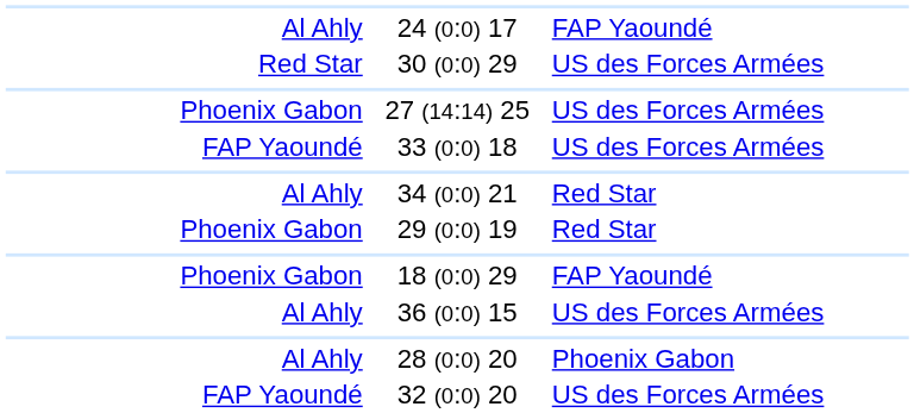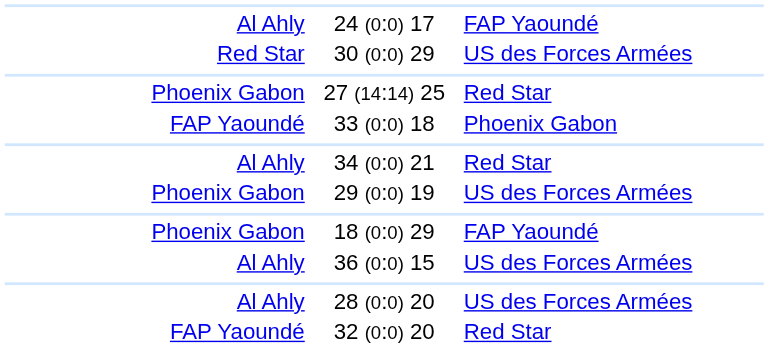 <table style="text-align:center" width=550>
 <tr>
 <th width=30%></th>
 <th width=15%></th>
 <th width=30%></th>
 </tr>
 <tr align="left" bgcolor=#D0E7FF>
 <td colspan=4></td>
 </tr>
 <tr>
 <td align="right"><a href='#'>Al Ahly</a> </td>
 <td>24 <small>(0</small>:<small>0)</small> 17</td>
 <td align=left> <a href='#'>FAP Yaoundé</a></td>
 </tr>
 <tr>
 <td align="right"><a href='#'>Red Star</a> </td>
 <td>30 <small>(0</small>:<small>0)</small>  29</td>
 <td align=left> <a href='#'>US des Forces Armées</a></td>
 </tr>
 <tr>
 </tr>
 <tr align="left" bgcolor=#D0E7FF>
 <td colspan=4></td>
 </tr>
 <tr>
 <td align="right"><a href='#'>Phoenix Gabon</a> </td>
 <td>27 <small>(14</small>:<small>14)</small> 25</td>
-<td align=left> <a href='#'>US des Forces Armées</a></td>
+<td align=left> <a href='#'>Red Star</a></td>
 </tr>
 <tr>
 <td align="right"><a href='#'>FAP Yaoundé</a> </td>
 <td>33 <small>(0</small>:<small>0)</small> 18</td>
-<td align=left> <a href='#'>US des Forces Armées</a></td>
+<td align=left> <a href='#'>Phoenix Gabon</a></td>
 </tr>
 <tr>
 </tr>
 <tr align="left" bgcolor=#D0E7FF>
 <td colspan=4></td>
 </tr>
 <tr>
 <td align="right"><a href='#'>Al Ahly</a> </td>
 <td>34 <small>(0</small>:<small>0)</small> 21</td>
 <td align=left> <a href='#'>Red Star</a></td>
 </tr>
 <tr>
 <td align="right"><a href='#'>Phoenix Gabon</a> </td>
 <td>29 <small>(0</small>:<small>0)</small> 19</td>
-<td align=left> <a href='#'>Red Star</a></td>
+<td align=left> <a href='#'>US des Forces Armées</a></td>
 </tr>
 <tr>
 </tr>
 <tr align="left" bgcolor=#D0E7FF>
 <td colspan=4></td>
 </tr>
 <tr>
 <td align="right"><a href='#'>Phoenix Gabon</a> </td>
 <td>18 <small>(0</small>:<small>0)</small> 29</td>
 <td align=left> <a href='#'>FAP Yaoundé</a></td>
 </tr>
 <tr>
 <td align="right"><a href='#'>Al Ahly</a> </td>
 <td>36 <small>(0</small>:<small>0)</small> 15</td>
 <td align=left> <a href='#'>US des Forces Armées</a></td>
 </tr>
 <tr>
 </tr>
 <tr align="left" bgcolor=#D0E7FF>
 <td colspan=4></td>
 </tr>
 <tr>
 <td align="right"><a href='#'>Al Ahly</a> </td>
 <td>28 <small>(0</small>:<small>0)</small> 20</td>
-<td align=left> <a href='#'>Phoenix Gabon</a></td>
+<td align=left> <a href='#'>US des Forces Armées</a></td>
 </tr>
 <tr>
 <td align="right"><a href='#'>FAP Yaoundé</a> </td>
 <td>32 <small>(0</small>:<small>0)</small> 20</td>
-<td align=left> <a href='#'>US des Forces Armées</a></td>
+<td align=left> <a href='#'>Red Star</a></td>
 </tr>
 </table>
